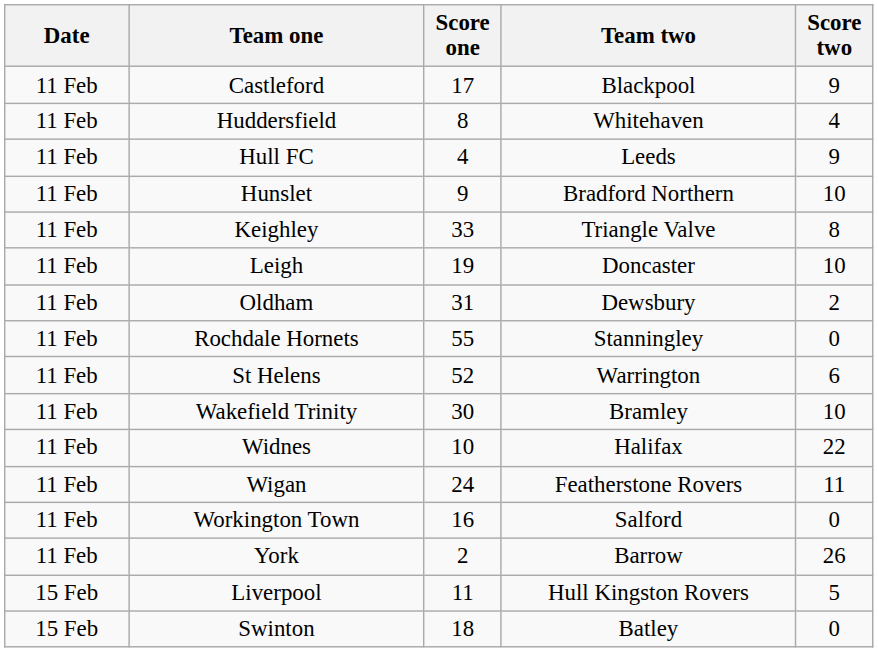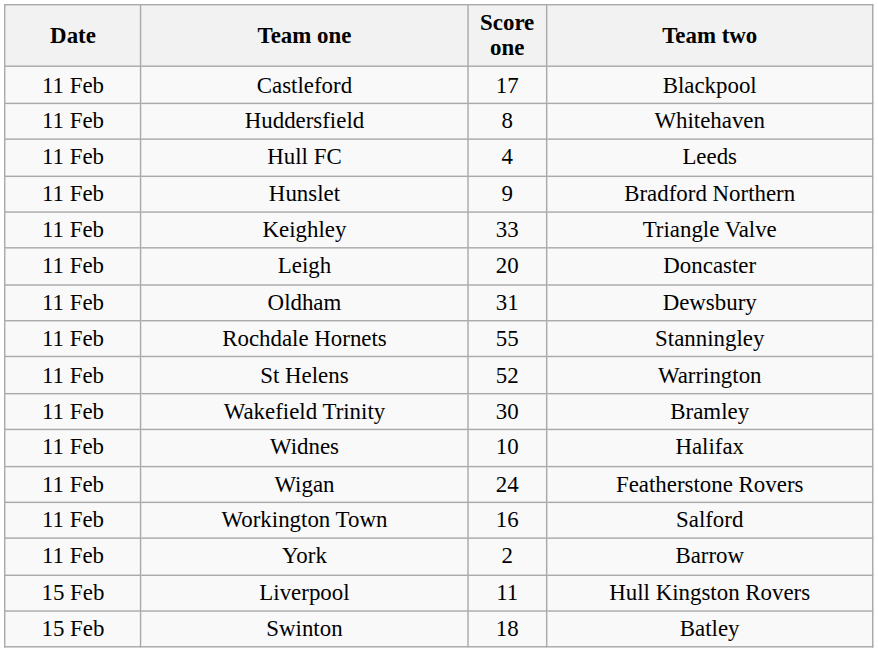 <table class="wikitable" style="text-align: center">
 <tr>
 <th width=100>Date</th>
 <th width=250>Team one</th>
 <th width=50>Score one</th>
 <th width=250>Team two</th>
-<th width=50>Score two</th>
 </tr>
 <tr>
 <td>11 Feb</td>
 <td>Castleford</td>
 <td>17</td>
 <td>Blackpool</td>
-<td>9</td>
 </tr>
 <tr>
 <td>11 Feb</td>
 <td>Huddersfield</td>
 <td>8</td>
 <td>Whitehaven</td>
-<td>4</td>
 </tr>
 <tr>
 <td>11 Feb</td>
 <td>Hull FC</td>
 <td>4</td>
 <td>Leeds</td>
-<td>9</td>
 </tr>
 <tr>
 <td>11 Feb</td>
 <td>Hunslet</td>
 <td>9</td>
 <td>Bradford Northern</td>
-<td>10</td>
 </tr>
 <tr>
 <td>11 Feb</td>
 <td>Keighley</td>
 <td>33</td>
 <td>Triangle Valve</td>
-<td>8</td>
 </tr>
 <tr>
 <td>11 Feb</td>
 <td>Leigh</td>
-<td>19</td>
+<td>20</td>
 <td>Doncaster</td>
-<td>10</td>
 </tr>
 <tr>
 <td>11 Feb</td>
 <td>Oldham</td>
 <td>31</td>
 <td>Dewsbury</td>
-<td>2</td>
 </tr>
 <tr>
 <td>11 Feb</td>
 <td>Rochdale Hornets</td>
 <td>55</td>
 <td>Stanningley</td>
-<td>0</td>
 </tr>
 <tr>
 <td>11 Feb</td>
 <td>St Helens</td>
 <td>52</td>
 <td>Warrington</td>
-<td>6</td>
 </tr>
 <tr>
 <td>11 Feb</td>
 <td>Wakefield Trinity</td>
 <td>30</td>
 <td>Bramley</td>
-<td>10</td>
 </tr>
 <tr>
 <td>11 Feb</td>
 <td>Widnes</td>
 <td>10</td>
 <td>Halifax</td>
-<td>22</td>
 </tr>
 <tr>
 <td>11 Feb</td>
 <td>Wigan</td>
 <td>24</td>
 <td>Featherstone Rovers</td>
-<td>11</td>
 </tr>
 <tr>
 <td>11 Feb</td>
 <td>Workington Town</td>
 <td>16</td>
 <td>Salford</td>
-<td>0</td>
 </tr>
 <tr>
 <td>11 Feb</td>
 <td>York</td>
 <td>2</td>
 <td>Barrow</td>
-<td>26</td>
 </tr>
 <tr>
 <td>15 Feb</td>
 <td>Liverpool</td>
 <td>11</td>
 <td>Hull Kingston Rovers</td>
-<td>5</td>
 </tr>
 <tr>
 <td>15 Feb</td>
 <td>Swinton</td>
 <td>18</td>
 <td>Batley</td>
-<td>0</td>
 </tr>
 </table>
